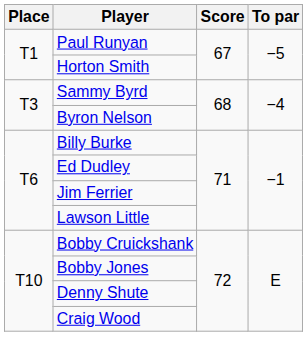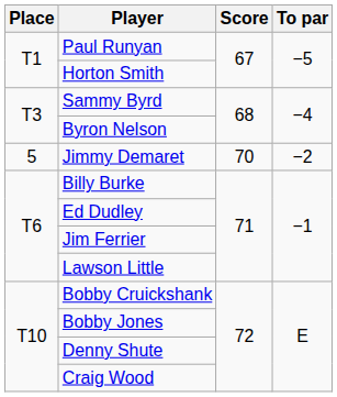 <table class="wikitable">
 <tr>
 <th>Place</th>
 <th>Player</th>
 <th>Score</th>
 <th>To par</th>
 </tr>
 <tr>
 <td rowspan=2 align="center">T1</td>
 <td> <a href='#'>Paul Runyan</a></td>
 <td rowspan=2 align="center">67</td>
 <td rowspan=2 align="center">−5</td>
 </tr>
 <tr>
 <td> <a href='#'>Horton Smith</a></td>
 </tr>
 <tr>
 <td rowspan="2" align="center">T3</td>
 <td> <a href='#'>Sammy Byrd</a></td>
 <td rowspan="2" align="center">68</td>
 <td rowspan="2" align="center">−4</td>
 </tr>
 <tr>
 <td> <a href='#'>Byron Nelson</a></td>
+</tr>
+<tr>
+<td align="center">5</td>
+<td> <a href='#'>Jimmy Demaret</a></td>
+<td align="center">70</td>
+<td align="center">−2</td>
 </tr>
 <tr>
 <td rowspan=4 align="center">T6</td>
 <td> <a href='#'>Billy Burke</a></td>
 <td rowspan="4" align="center">71</td>
 <td rowspan="4" align="center">−1</td>
 </tr>
 <tr>
 <td> <a href='#'>Ed Dudley</a></td>
 </tr>
 <tr>
 <td> <a href='#'>Jim Ferrier</a></td>
 </tr>
 <tr>
 <td> <a href='#'>Lawson Little</a></td>
 </tr>
 <tr>
 <td rowspan=4 align="center">T10</td>
 <td> <a href='#'>Bobby Cruickshank</a></td>
 <td rowspan=4 align="center">72</td>
 <td rowspan=4 align="center">E</td>
 </tr>
 <tr>
 <td> <a href='#'>Bobby Jones</a></td>
 </tr>
 <tr>
 <td> <a href='#'>Denny Shute</a></td>
 </tr>
 <tr>
 <td> <a href='#'>Craig Wood</a></td>
 </tr>
 </table>
